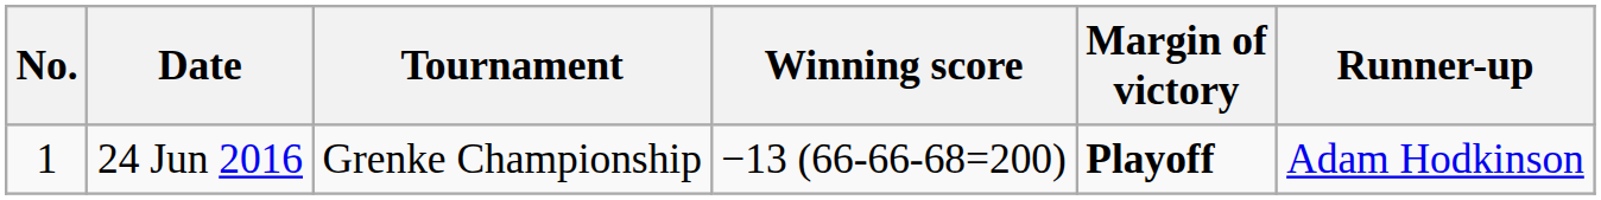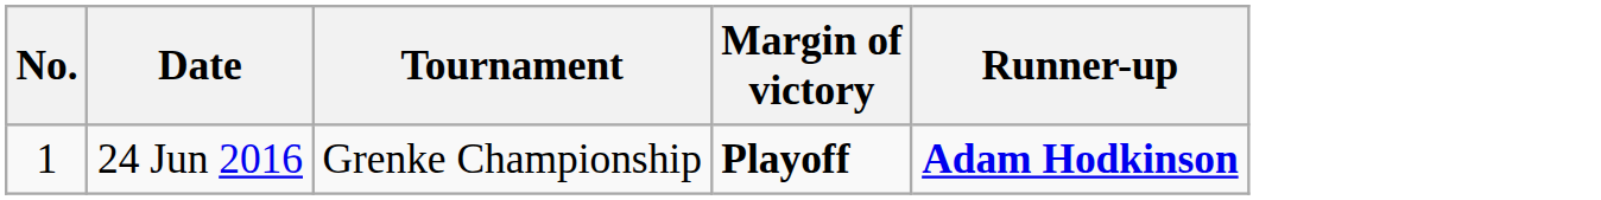 <table class="wikitable" style="font-size:95%;">
 <tr>
 <th>No.</th>
 <th>Date</th>
 <th>Tournament</th>
-<th>Winning score</th>
 <th>Margin of<br>victory</th>
 <th>Runner-up</th>
 </tr>
 <tr>
 <td align=center>1</td>
 <td align=right>24 Jun <a href='#'>2016</a></td>
 <td>Grenke Championship</td>
-<td>−13 (66-66-68=200)</td>
 <td><strong>Playoff</strong></td>
-<td> <a href='#'>Adam Hodkinson</a></td>
+<td><strong> <a href='#'>Adam Hodkinson</a></strong></td>
 </tr>
 </table>
